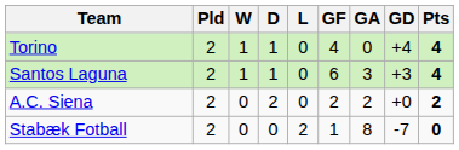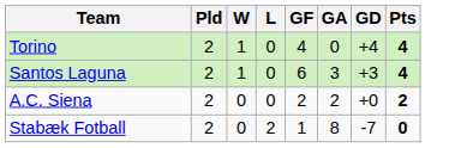 <table class=wikitable style="text-align:center">
 <tr>
 <th width=165>Team</th>
 <th width=20>Pld</th>
 <th width=20>W</th>
-<th width=20>D</th>
 <th width=20>L</th>
 <th width=20>GF</th>
 <th width=20>GA</th>
 <th width=20>GD</th>
 <th width=20>Pts</th>
 </tr>
 <tr bgcolor=d0f0c0>
 <td style="text-align:left"> <a href='#'>Torino</a></td>
 <td>2</td>
-<td>1</td>
 <td>1</td>
 <td>0</td>
 <td>4</td>
 <td>0</td>
 <td>+4</td>
 <td><strong>4</strong></td>
 </tr>
 <tr bgcolor=d0f0c0>
 <td style="text-align:left"> <a href='#'>Santos Laguna</a></td>
 <td>2</td>
 <td>1</td>
-<td>1</td>
 <td>0</td>
 <td>6</td>
 <td>3</td>
 <td>+3</td>
 <td><strong>4</strong></td>
 </tr>
 <tr>
 <td style="text-align:left"> <a href='#'>A.C. Siena</a></td>
 <td>2</td>
 <td>0</td>
-<td>2</td>
 <td>0</td>
 <td>2</td>
 <td>2</td>
 <td>+0</td>
 <td><strong>2</strong></td>
 </tr>
 <tr>
 <td style="text-align:left"> <a href='#'>Stabæk Fotball</a></td>
 <td>2</td>
 <td>0</td>
-<td>0</td>
 <td>2</td>
 <td>1</td>
 <td>8</td>
 <td>-7</td>
 <td><strong>0</strong></td>
 </tr>
 </table>
